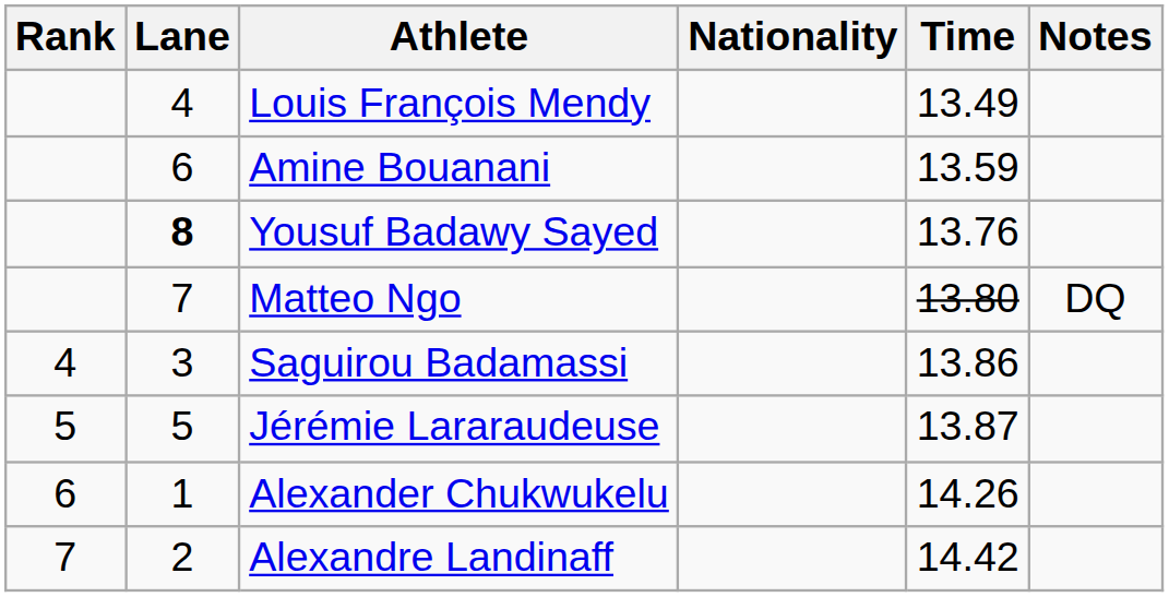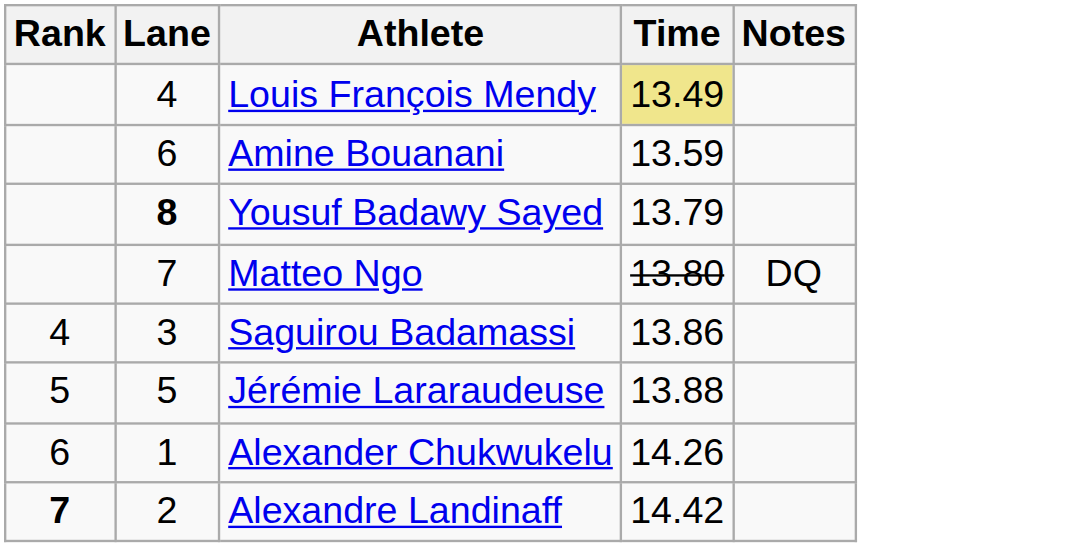 <table class="wikitable sortable" style="text-align:center">
 <tr>
 <th>Rank</th>
 <th>Lane</th>
 <th>Athlete</th>
-<th>Nationality</th>
 <th>Time</th>
 <th>Notes</th>
 </tr>
 <tr>
 <td></td>
 <td>4</td>
 <td align="left"><a href='#'>Louis François Mendy</a></td>
-<td align=left></td>
-<td>13.49</td>
+<td style="background: khaki;">13.49</td>
 <td></td>
 </tr>
 <tr>
 <td></td>
 <td>6</td>
 <td align="left"><a href='#'>Amine Bouanani</a></td>
-<td align=left></td>
 <td>13.59</td>
 <td></td>
 </tr>
 <tr>
 <td></td>
 <td><strong>8</strong></td>
 <td align="left"><a href='#'>Yousuf Badawy Sayed</a></td>
-<td align=left></td>
-<td>13.76</td>
+<td>13.79</td>
 <td></td>
 </tr>
 <tr>
 <td></td>
 <td>7</td>
 <td align="left"><a href='#'>Matteo Ngo</a></td>
-<td align=left></td>
 <td><s>13.80</s></td>
 <td>DQ</td>
 </tr>
 <tr>
 <td>4</td>
 <td>3</td>
 <td align="left"><a href='#'>Saguirou Badamassi</a></td>
-<td align=left></td>
 <td>13.86</td>
 <td></td>
 </tr>
 <tr>
 <td>5</td>
 <td>5</td>
 <td align="left"><a href='#'>Jérémie Lararaudeuse</a></td>
-<td align=left></td>
-<td>13.87</td>
+<td>13.88</td>
 <td></td>
 </tr>
 <tr>
 <td>6</td>
 <td>1</td>
 <td align="left"><a href='#'>Alexander Chukwukelu</a></td>
-<td align=left></td>
 <td>14.26</td>
 <td></td>
 </tr>
 <tr>
-<td>7</td>
+<td><strong>7</strong></td>
 <td>2</td>
 <td align="left"><a href='#'>Alexandre Landinaff</a></td>
-<td align=left></td>
 <td>14.42</td>
 <td></td>
 </tr>
 </table>
